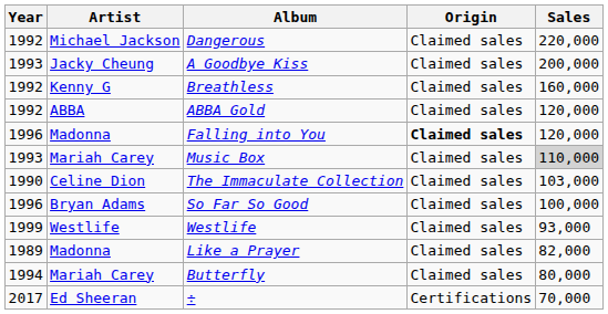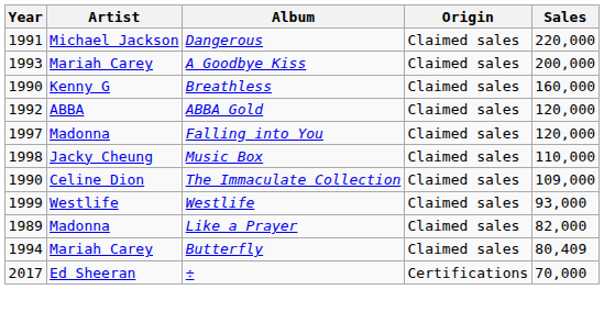 <table class="wikitable">
 <tr>
 <th>Year</th>
 <th>Artist</th>
 <th>Album</th>
 <th>Origin</th>
 <th>Sales</th>
 </tr>
 <tr>
-<td>1992</td>
+<td>1991</td>
 <td><a href='#'>Michael Jackson</a></td>
 <td><a href='#'><em>Dangerous</em></a></td>
 <td>Claimed sales</td>
 <td>220,000</td>
 </tr>
 <tr>
 <td>1993</td>
-<td><a href='#'>Jacky Cheung</a></td>
+<td><a href='#'>Mariah Carey</a></td>
 <td><em><a href='#'>A Goodbye Kiss</a></em></td>
 <td>Claimed sales</td>
 <td>200,000</td>
 </tr>
 <tr>
-<td>1992</td>
+<td>1990</td>
 <td><a href='#'>Kenny G</a></td>
 <td><a href='#'><em>Breathless</em></a></td>
 <td>Claimed sales</td>
 <td>160,000</td>
 </tr>
 <tr>
 <td>1992</td>
 <td><a href='#'>ABBA</a></td>
 <td><em><a href='#'>ABBA Gold</a></em></td>
 <td>Claimed sales</td>
 <td>120,000</td>
 </tr>
 <tr>
-<td>1996</td>
+<td>1997</td>
 <td><a href='#'>Madonna</a></td>
 <td><em><a href='#'>Falling into You</a></em></td>
-<td><strong>Claimed sales</strong></td>
+<td>Claimed sales</td>
 <td>120,000</td>
 </tr>
 <tr>
-<td>1993</td>
-<td><a href='#'>Mariah Carey</a></td>
+<td>1998</td>
+<td><a href='#'>Jacky Cheung</a></td>
 <td><a href='#'><em>Music Box</em></a></td>
 <td>Claimed sales</td>
-<td style="background: lightgrey;">110,000</td>
+<td>110,000</td>
 </tr>
 <tr>
 <td>1990</td>
 <td><a href='#'>Celine Dion</a></td>
 <td><em><a href='#'>The Immaculate Collection</a></em></td>
 <td>Claimed sales</td>
-<td>103,000</td>
-</tr>
-<tr>
-<td>1996</td>
-<td><a href='#'>Bryan Adams</a></td>
-<td><a href='#'><em>So Far So Good</em></a></td>
-<td>Claimed sales</td>
-<td>100,000</td>
+<td>109,000</td>
 </tr>
 <tr>
 <td>1999</td>
 <td><a href='#'>Westlife</a></td>
 <td><a href='#'><em>Westlife</em></a></td>
 <td>Claimed sales</td>
 <td>93,000</td>
 </tr>
 <tr>
 <td>1989</td>
 <td><a href='#'>Madonna</a></td>
 <td><a href='#'><em>Like a Prayer</em></a></td>
 <td>Claimed sales</td>
 <td>82,000</td>
 </tr>
 <tr>
 <td>1994</td>
 <td><a href='#'>Mariah Carey</a></td>
 <td><em><a href='#'>Butterfly</a></em></td>
 <td>Claimed sales</td>
-<td>80,000</td>
+<td>80,409</td>
 </tr>
 <tr>
 <td>2017</td>
 <td><a href='#'>Ed Sheeran</a></td>
 <td><em><a href='#'>÷</a></em></td>
 <td>Certifications</td>
 <td>70,000</td>
 </tr>
 <tr>
 </tr>
 </table>
